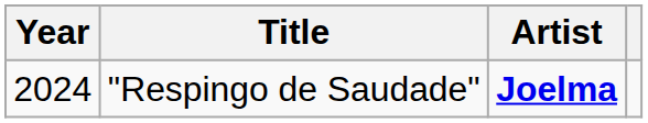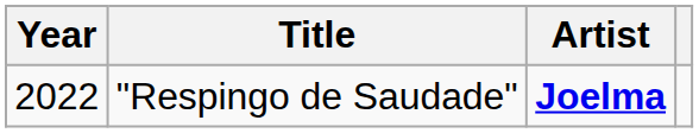 <table class="wikitable">
 <tr>
 <th>Year</th>
 <th>Title</th>
 <th>Artist</th>
 <th></th>
 </tr>
 <tr>
-<td>2024</td>
+<td>2022</td>
 <td>"Respingo de Saudade"</td>
 <td><strong><a href='#'>Joelma</a></strong></td>
 <td></td>
 </tr>
 </table>
